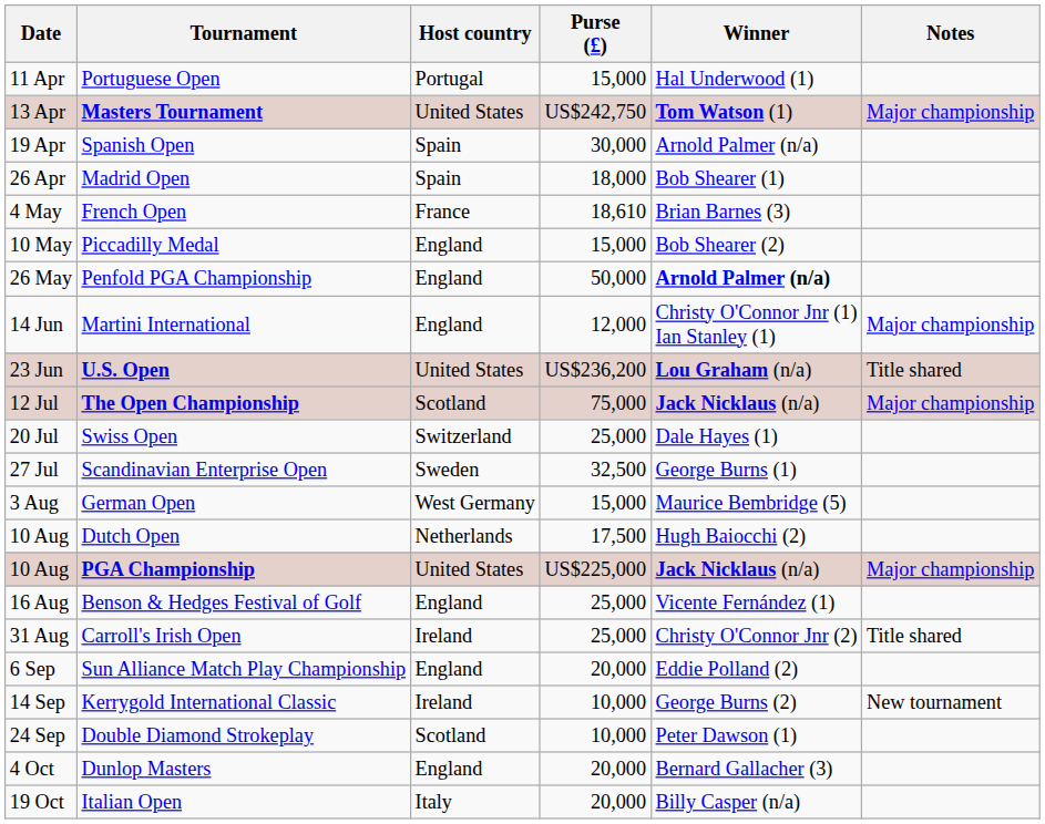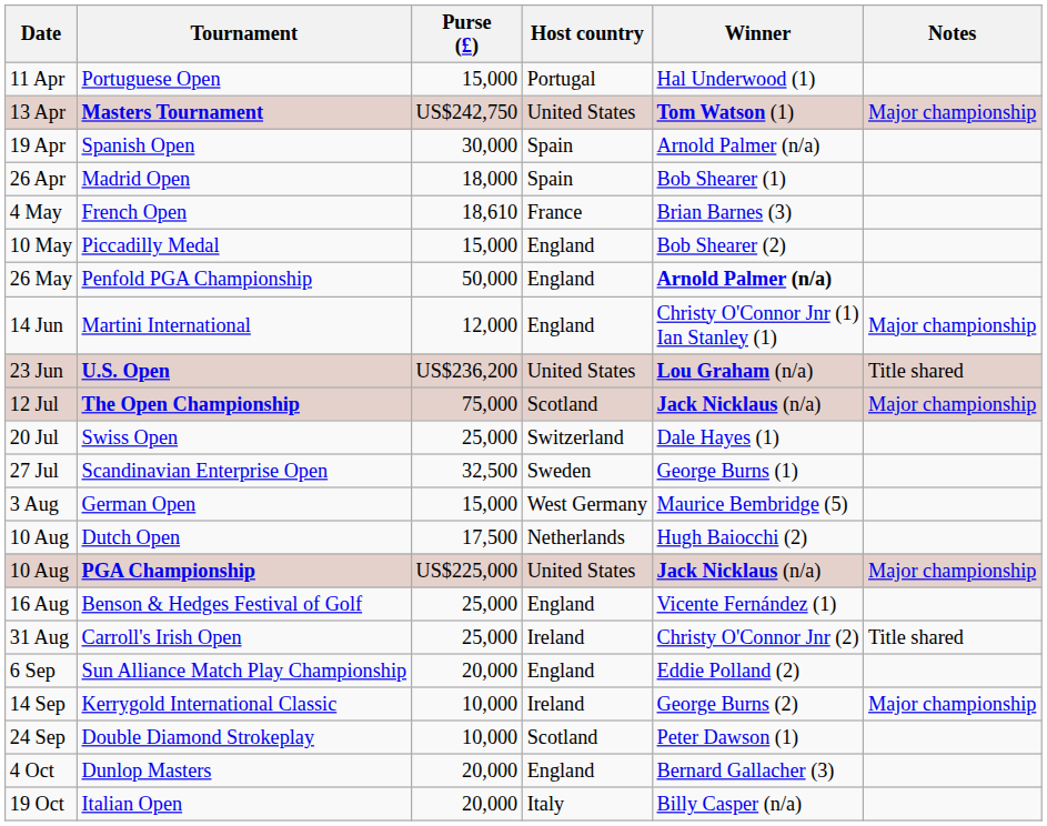 <table class="wikitable" style="font-size:95%">
 <tr>
 <th>Date</th>
 <th>Tournament</th>
+<th>Purse<br>(<a href='#'>£</a>)</th>
 <th>Host country</th>
-<th>Purse<br>(<a href='#'>£</a>)</th>
 <th>Winner</th>
 <th>Notes</th>
 </tr>
 <tr>
 <td>11 Apr</td>
 <td><a href='#'>Portuguese Open</a></td>
+<td align=right>15,000</td>
 <td>Portugal</td>
-<td align=right>15,000</td>
 <td> <a href='#'>Hal Underwood</a> (1)</td>
 <td></td>
 </tr>
 <tr style="background:#e5d1cb;">
 <td>13 Apr</td>
 <td><strong><a href='#'>Masters Tournament</a></strong></td>
+<td align=right>US$242,750</td>
 <td>United States</td>
-<td align=right>US$242,750</td>
 <td> <strong><a href='#'>Tom Watson</a></strong> (1)</td>
 <td><a href='#'>Major championship</a></td>
 </tr>
 <tr>
 <td>19 Apr</td>
 <td><a href='#'>Spanish Open</a></td>
+<td align=right>30,000</td>
 <td>Spain</td>
-<td align=right>30,000</td>
 <td> <a href='#'>Arnold Palmer</a> (n/a)</td>
 <td></td>
 </tr>
 <tr>
 <td>26 Apr</td>
 <td><a href='#'>Madrid Open</a></td>
+<td align=right>18,000</td>
 <td>Spain</td>
-<td align=right>18,000</td>
 <td> <a href='#'>Bob Shearer</a> (1)</td>
 <td></td>
 </tr>
 <tr>
 <td>4 May</td>
 <td><a href='#'>French Open</a></td>
+<td align=right>18,610</td>
 <td>France</td>
-<td align=right>18,610</td>
 <td> <a href='#'>Brian Barnes</a> (3)</td>
 <td></td>
 </tr>
 <tr>
 <td>10 May</td>
 <td><a href='#'>Piccadilly Medal</a></td>
+<td align=right>15,000</td>
 <td>England</td>
-<td align=right>15,000</td>
 <td> <a href='#'>Bob Shearer</a> (2)</td>
 <td></td>
 </tr>
 <tr>
 <td>26 May</td>
 <td><a href='#'>Penfold PGA Championship</a></td>
+<td align=right>50,000</td>
 <td>England</td>
-<td align=right>50,000</td>
 <td><strong> <a href='#'>Arnold Palmer</a> (n/a)</strong></td>
 <td></td>
 </tr>
 <tr>
 <td>14 Jun</td>
 <td><a href='#'>Martini International</a></td>
+<td align=right>12,000</td>
 <td>England</td>
-<td align=right>12,000</td>
 <td> <a href='#'>Christy O'Connor Jnr</a> (1)<br> <a href='#'>Ian Stanley</a> (1)</td>
 <td><a href='#'>Major championship</a></td>
 </tr>
 <tr style="background:#e5d1cb;">
 <td>23 Jun</td>
 <td><strong><a href='#'>U.S. Open</a></strong></td>
+<td align=right>US$236,200</td>
 <td>United States</td>
-<td align=right>US$236,200</td>
 <td> <strong><a href='#'>Lou Graham</a></strong> (n/a)</td>
 <td>Title shared</td>
 </tr>
 <tr style="background:#e5d1cb;">
 <td>12 Jul</td>
 <td><strong><a href='#'>The Open Championship</a></strong></td>
+<td align=right>75,000</td>
 <td>Scotland</td>
-<td align=right>75,000</td>
 <td> <strong><a href='#'>Jack Nicklaus</a></strong> (n/a)</td>
 <td><a href='#'>Major championship</a></td>
 </tr>
 <tr>
 <td>20 Jul</td>
 <td><a href='#'>Swiss Open</a></td>
+<td align=right>25,000</td>
 <td>Switzerland</td>
-<td align=right>25,000</td>
 <td> <a href='#'>Dale Hayes</a> (1)</td>
 <td></td>
 </tr>
 <tr>
 <td>27 Jul</td>
 <td><a href='#'>Scandinavian Enterprise Open</a></td>
+<td align=right>32,500</td>
 <td>Sweden</td>
-<td align=right>32,500</td>
 <td> <a href='#'>George Burns</a> (1)</td>
 <td></td>
 </tr>
 <tr>
 <td>3 Aug</td>
 <td><a href='#'>German Open</a></td>
+<td align=right>15,000</td>
 <td>West Germany</td>
-<td align=right>15,000</td>
 <td> <a href='#'>Maurice Bembridge</a> (5)</td>
 <td></td>
 </tr>
 <tr>
 <td>10 Aug</td>
 <td><a href='#'>Dutch Open</a></td>
+<td align=right>17,500</td>
 <td>Netherlands</td>
-<td align=right>17,500</td>
 <td> <a href='#'>Hugh Baiocchi</a> (2)</td>
 <td></td>
 </tr>
 <tr style="background:#e5d1cb;">
 <td>10 Aug</td>
 <td><strong><a href='#'>PGA Championship</a></strong></td>
+<td align=right>US$225,000</td>
 <td>United States</td>
-<td align=right>US$225,000</td>
 <td> <strong><a href='#'>Jack Nicklaus</a></strong> (n/a)</td>
 <td><a href='#'>Major championship</a></td>
 </tr>
 <tr>
 <td>16 Aug</td>
 <td><a href='#'>Benson & Hedges Festival of Golf</a></td>
+<td align=right>25,000</td>
 <td>England</td>
-<td align=right>25,000</td>
 <td> <a href='#'>Vicente Fernández</a> (1)</td>
 <td></td>
 </tr>
 <tr>
 <td>31 Aug</td>
 <td><a href='#'>Carroll's Irish Open</a></td>
+<td align=right>25,000</td>
 <td>Ireland</td>
-<td align=right>25,000</td>
 <td> <a href='#'>Christy O'Connor Jnr</a> (2)</td>
 <td>Title shared</td>
 </tr>
 <tr>
 <td>6 Sep</td>
 <td><a href='#'>Sun Alliance Match Play Championship</a></td>
+<td align=right>20,000</td>
 <td>England</td>
-<td align=right>20,000</td>
 <td> <a href='#'>Eddie Polland</a> (2)</td>
 <td></td>
 </tr>
 <tr>
 <td>14 Sep</td>
 <td><a href='#'>Kerrygold International Classic</a></td>
+<td align=right>10,000</td>
 <td>Ireland</td>
-<td align=right>10,000</td>
 <td> <a href='#'>George Burns</a> (2)</td>
-<td>New tournament</td>
+<td><a href='#'>Major championship</a></td>
 </tr>
 <tr>
 <td>24 Sep</td>
 <td><a href='#'>Double Diamond Strokeplay</a></td>
+<td align=right>10,000</td>
 <td>Scotland</td>
-<td align=right>10,000</td>
 <td> <a href='#'>Peter Dawson</a> (1)</td>
 <td></td>
 </tr>
 <tr>
 <td>4 Oct</td>
 <td><a href='#'>Dunlop Masters</a></td>
+<td align=right>20,000</td>
 <td>England</td>
-<td align=right>20,000</td>
 <td> <a href='#'>Bernard Gallacher</a> (3)</td>
 <td></td>
 </tr>
 <tr>
 <td>19 Oct</td>
 <td><a href='#'>Italian Open</a></td>
+<td align=right>20,000</td>
 <td>Italy</td>
-<td align=right>20,000</td>
 <td> <a href='#'>Billy Casper</a> (n/a)</td>
 <td></td>
 </tr>
 </table>
